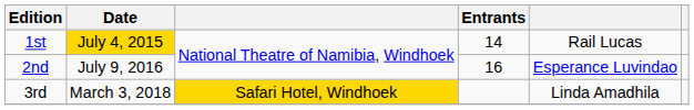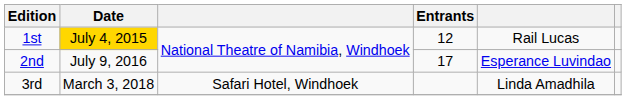 <table class="wikitable" style="font-size:95%; text-align:center">
 <tr>
 <th>Edition</th>
 <th>Date</th>
 <th></th>
 <th>Entrants</th>
 <th></th>
 <th></th>
 </tr>
 <tr>
 <td><a href='#'>1st</a></td>
 <td style="background: gold;">July 4, 2015</td>
 <td rowspan=2><a href='#'>National Theatre of Namibia</a>, <a href='#'>Windhoek</a></td>
-<td>14</td>
+<td>12</td>
 <td>Rail Lucas</td>
 <td></td>
 </tr>
 <tr>
 <td><a href='#'>2nd</a></td>
 <td>July 9, 2016</td>
-<td>16</td>
+<td>17</td>
 <td><a href='#'>Esperance Luvindao</a></td>
 <td></td>
 </tr>
 <tr>
 <td>3rd</td>
 <td>March 3, 2018</td>
-<td style="background: gold;">Safari Hotel, Windhoek</td>
+<td>Safari Hotel, Windhoek</td>
 <td></td>
 <td>Linda Amadhila</td>
 <td></td>
 </tr>
 <tr>
 </tr>
 </table>
